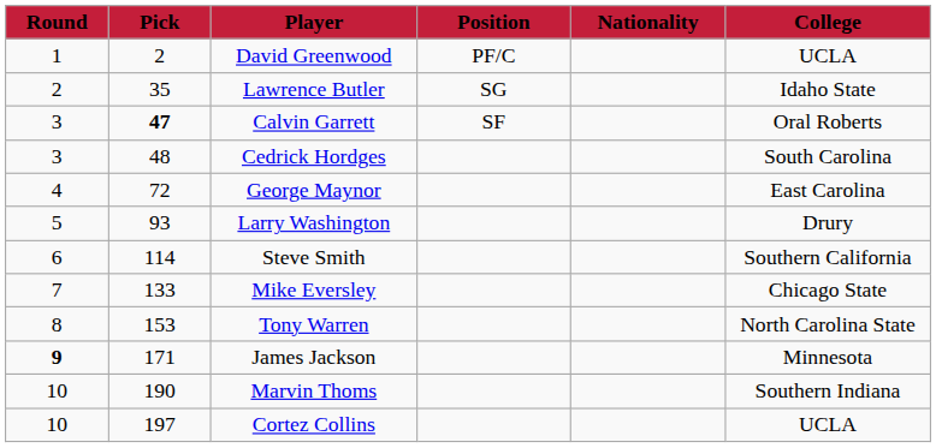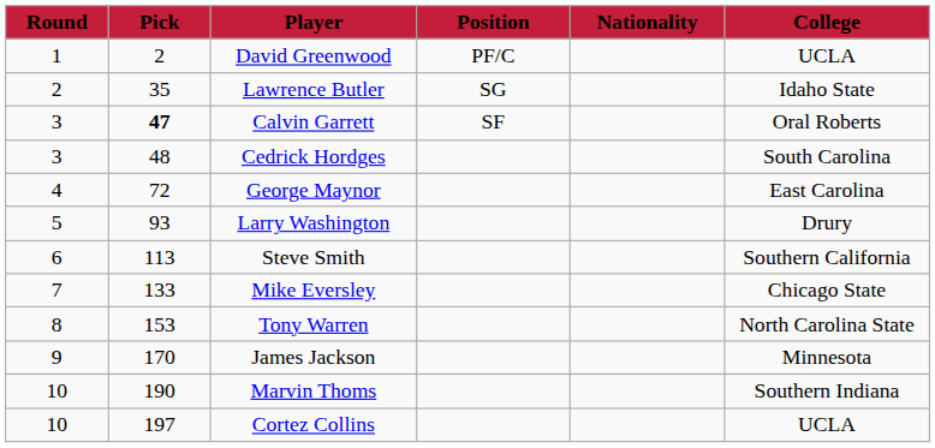 <table class="wikitable sortable sortable">
 <tr>
 <th style="background:#C41E3A;" width="10%">Round</th>
 <th style="background:#C41E3A;" width="10%">Pick</th>
 <th style="background:#C41E3A;" width="20%">Player</th>
 <th style="background:#C41E3A;" width="15%">Position</th>
 <th style="background:#C41E3A;" width="15%">Nationality</th>
 <th style="background:#C41E3A;" width="20%">College</th>
 </tr>
 <tr style="text-align: center">
 <td>1</td>
 <td>2</td>
 <td><a href='#'>David Greenwood</a></td>
 <td>PF/C</td>
 <td></td>
 <td>UCLA</td>
 </tr>
 <tr style="text-align: center">
 <td>2</td>
 <td>35</td>
 <td><a href='#'>Lawrence Butler</a></td>
 <td>SG</td>
 <td></td>
 <td>Idaho State</td>
 </tr>
 <tr style="text-align: center">
 <td>3</td>
 <td><strong>47</strong></td>
 <td><a href='#'>Calvin Garrett</a></td>
 <td>SF</td>
 <td></td>
 <td>Oral Roberts</td>
 </tr>
 <tr style="text-align: center">
 <td>3</td>
 <td>48</td>
 <td><a href='#'>Cedrick Hordges</a></td>
 <td></td>
 <td></td>
 <td>South Carolina</td>
 </tr>
 <tr style="text-align: center">
 <td>4</td>
 <td>72</td>
 <td><a href='#'>George Maynor</a></td>
 <td></td>
 <td></td>
 <td>East Carolina</td>
 </tr>
 <tr style="text-align: center">
 <td>5</td>
 <td>93</td>
 <td><a href='#'>Larry Washington</a></td>
 <td></td>
 <td></td>
 <td>Drury</td>
 </tr>
 <tr style="text-align: center">
 <td>6</td>
-<td>114</td>
+<td>113</td>
 <td>Steve Smith</td>
 <td></td>
 <td></td>
 <td>Southern California</td>
 </tr>
 <tr style="text-align: center">
 <td>7</td>
 <td>133</td>
 <td><a href='#'>Mike Eversley</a></td>
 <td></td>
 <td></td>
 <td>Chicago State</td>
 </tr>
 <tr style="text-align: center">
 <td>8</td>
 <td>153</td>
 <td><a href='#'>Tony Warren</a></td>
 <td></td>
 <td></td>
 <td>North Carolina State</td>
 </tr>
 <tr style="text-align: center">
-<td><strong>9</strong></td>
-<td>171</td>
+<td>9</td>
+<td>170</td>
 <td>James Jackson</td>
 <td></td>
 <td></td>
 <td>Minnesota</td>
 </tr>
 <tr style="text-align: center">
 <td>10</td>
 <td>190</td>
 <td><a href='#'>Marvin Thoms</a></td>
 <td></td>
 <td></td>
 <td>Southern Indiana</td>
 </tr>
 <tr style="text-align: center">
 <td>10</td>
 <td>197</td>
 <td><a href='#'>Cortez Collins</a></td>
 <td></td>
 <td></td>
 <td>UCLA</td>
 </tr>
 </table>
